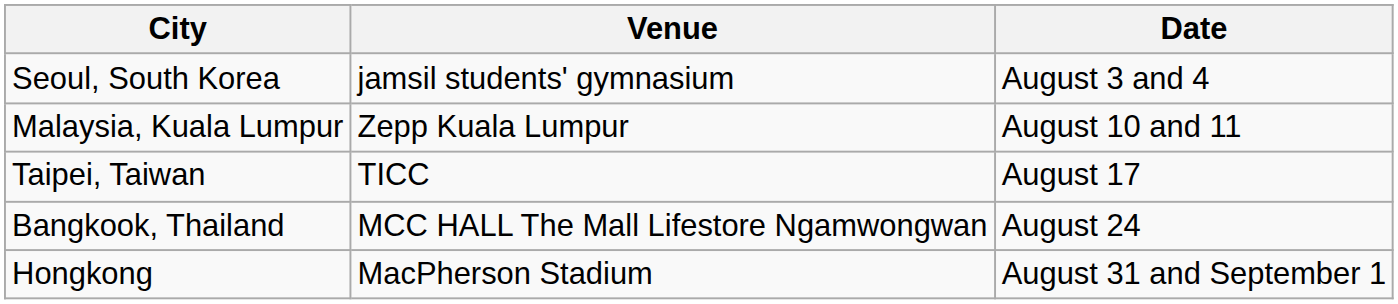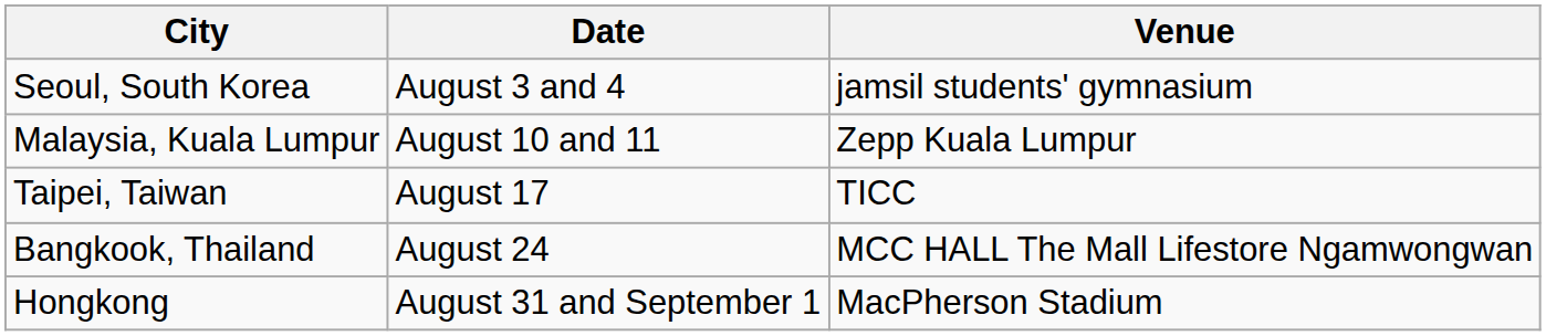 <table class="wikitable">
 <tr>
 <th>City</th>
+<th>Date</th>
 <th>Venue</th>
-<th>Date</th>
 </tr>
 <tr>
 <td>Seoul, South Korea</td>
+<td>August 3 and 4</td>
 <td>jamsil students' gymnasium</td>
-<td>August 3 and 4</td>
 </tr>
 <tr>
 <td>Malaysia, Kuala Lumpur</td>
+<td>August 10 and 11</td>
 <td>Zepp Kuala Lumpur</td>
-<td>August 10 and 11</td>
 </tr>
 <tr>
 <td>Taipei, Taiwan</td>
+<td>August 17</td>
 <td>TICC</td>
-<td>August 17</td>
 </tr>
 <tr>
 <td>Bangkook, Thailand</td>
+<td>August 24</td>
 <td>MCC HALL The Mall Lifestore Ngamwongwan</td>
-<td>August 24</td>
 </tr>
 <tr>
 <td>Hongkong</td>
+<td>August 31 and  September 1</td>
 <td>MacPherson Stadium</td>
-<td>August 31 and  September 1</td>
 </tr>
 </table>
